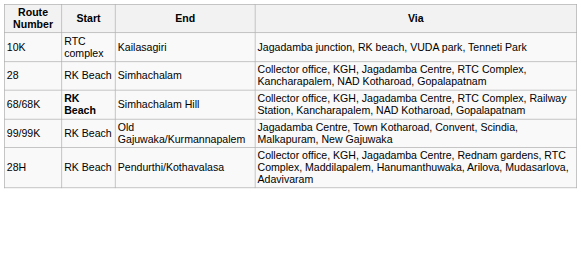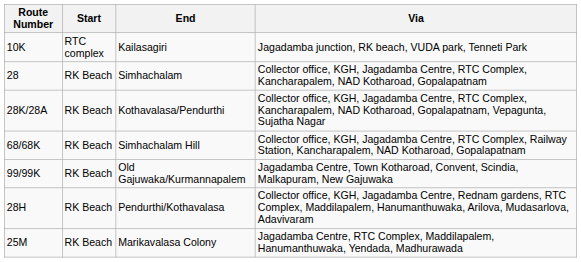 <table class="wikitable">
 <tr>
 <th>Route Number</th>
 <th>Start</th>
 <th>End</th>
 <th>Via</th>
 </tr>
 <tr>
 <td>10K</td>
 <td>RTC complex</td>
 <td>Kailasagiri</td>
 <td>Jagadamba junction, RK beach, VUDA park, Tenneti Park</td>
 </tr>
 <tr>
 <td>28</td>
 <td>RK Beach</td>
 <td>Simhachalam</td>
 <td>Collector office, KGH, Jagadamba Centre, RTC Complex, Kancharapalem, NAD Kotharoad, Gopalapatnam</td>
 </tr>
 <tr>
+<td>28K/28A</td>
+<td>RK Beach</td>
+<td>Kothavalasa/Pendurthi</td>
+<td>Collector office, KGH, Jagadamba Centre, RTC Complex, Kancharapalem, NAD Kotharoad, Gopalapatnam, Vepagunta, Sujatha Nagar</td>
+</tr>
+<tr>
 <td>68/68K</td>
-<td><strong>RK Beach</strong></td>
+<td>RK Beach</td>
 <td>Simhachalam Hill</td>
 <td>Collector office, KGH, Jagadamba Centre, RTC Complex, Railway Station, Kancharapalem, NAD Kotharoad, Gopalapatnam</td>
 </tr>
 <tr>
 <td>99/99K</td>
 <td>RK Beach</td>
 <td>Old Gajuwaka/Kurmannapalem</td>
 <td>Jagadamba Centre, Town Kotharoad, Convent, Scindia, Malkapuram, New Gajuwaka</td>
 </tr>
 <tr>
 <td>28H</td>
 <td>RK Beach</td>
 <td>Pendurthi/Kothavalasa</td>
 <td>Collector office, KGH, Jagadamba Centre, Rednam gardens, RTC Complex, Maddilapalem, Hanumanthuwaka, Arilova, Mudasarlova, Adavivaram</td>
 </tr>
+<tr>
+<td>25M</td>
+<td>RK Beach</td>
+<td>Marikavalasa Colony</td>
+<td>Jagadamba Centre, RTC Complex, Maddilapalem, Hanumanthuwaka, Yendada, Madhurawada</td>
+</tr>
 </table>
